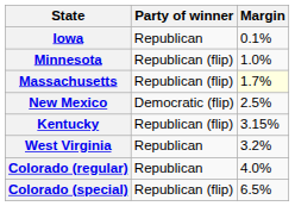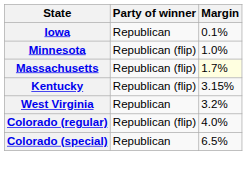 <table class="wikitable sortable">
 <tr>
 <th>State</th>
 <th>Party of winner</th>
 <th>Margin</th>
 </tr>
 <tr>
 <th><a href='#'>Iowa</a></th>
 <td data-sort-value=-0.5 >Republican</td>
 <td>0.1%</td>
 </tr>
 <tr>
 <th><a href='#'>Minnesota</a></th>
 <td data-sort-value=-0.5 >Republican (flip)</td>
 <td>1.0%</td>
 </tr>
 <tr>
 <th><a href='#'>Massachusetts</a></th>
 <td data-sort-value=-0.5 >Republican (flip)</td>
 <td style="background: lightyellow;">1.7%</td>
 </tr>
 <tr>
-<th><a href='#'>New Mexico</a></th>
-<td data-sort-value=-0.5 >Democratic (flip)</td>
-<td>2.5%</td>
-</tr>
-<tr>
 <th><a href='#'>Kentucky</a></th>
 <td data-sort-value=-0.5 >Republican (flip)</td>
 <td>3.15%</td>
 </tr>
 <tr>
 <th><a href='#'>West Virginia</a></th>
 <td data-sort-value=-0.5 >Republican</td>
 <td>3.2%</td>
 </tr>
 <tr>
 <th><a href='#'>Colorado (regular)</a></th>
-<td data-sort-value=-0.5 >Republican</td>
+<td data-sort-value=-0.5 >Republican (flip)</td>
 <td>4.0%</td>
 </tr>
 <tr>
 <th><a href='#'>Colorado (special)</a></th>
-<td data-sort-value=-0.5 >Republican (flip)</td>
+<td data-sort-value=-0.5 >Republican</td>
 <td>6.5%</td>
 </tr>
 </table>
